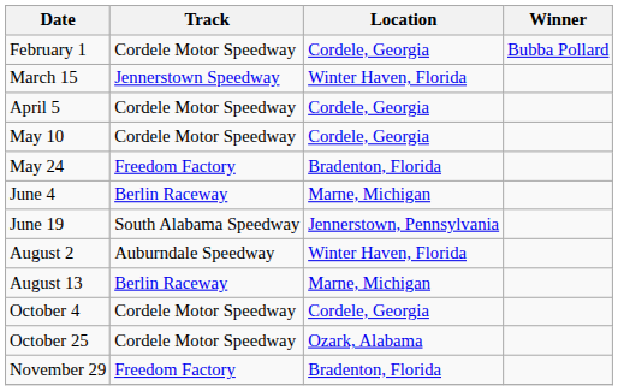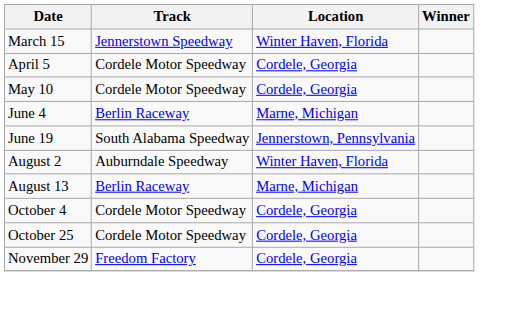 <table class="wikitable" style="font-size:90%;">
 <tr>
 <th>Date</th>
 <th>Track</th>
 <th>Location</th>
 <th>Winner</th>
-</tr>
-<tr>
-<td>February 1</td>
-<td>Cordele Motor Speedway</td>
-<td><a href='#'>Cordele, Georgia</a></td>
-<td><a href='#'>Bubba Pollard</a></td>
 </tr>
 <tr>
 <td>March 15</td>
 <td><a href='#'>Jennerstown Speedway</a></td>
 <td><a href='#'>Winter Haven, Florida</a></td>
 <td></td>
 </tr>
 <tr>
 <td>April 5</td>
 <td>Cordele Motor Speedway</td>
 <td><a href='#'>Cordele, Georgia</a></td>
 <td></td>
 </tr>
 <tr>
 <td>May 10</td>
 <td>Cordele Motor Speedway</td>
 <td><a href='#'>Cordele, Georgia</a></td>
-<td></td>
-</tr>
-<tr>
-<td>May 24</td>
-<td><a href='#'>Freedom Factory</a></td>
-<td><a href='#'>Bradenton, Florida</a></td>
 <td></td>
 </tr>
 <tr>
 <td>June 4</td>
 <td><a href='#'>Berlin Raceway</a></td>
 <td><a href='#'>Marne, Michigan</a></td>
 <td></td>
 </tr>
 <tr>
 <td>June 19</td>
 <td>South Alabama Speedway</td>
 <td><a href='#'>Jennerstown, Pennsylvania</a></td>
 <td></td>
 </tr>
 <tr>
 <td>August 2</td>
 <td>Auburndale Speedway</td>
 <td><a href='#'>Winter Haven, Florida</a></td>
 <td></td>
 </tr>
 <tr>
 <td>August 13</td>
 <td><a href='#'>Berlin Raceway</a></td>
 <td><a href='#'>Marne, Michigan</a></td>
 <td></td>
 </tr>
 <tr>
 <td>October 4</td>
 <td>Cordele Motor Speedway</td>
 <td><a href='#'>Cordele, Georgia</a></td>
 <td></td>
 </tr>
 <tr>
 <td>October 25</td>
 <td>Cordele Motor Speedway</td>
-<td><a href='#'>Ozark, Alabama</a></td>
+<td><a href='#'>Cordele, Georgia</a></td>
 <td></td>
 </tr>
 <tr>
 <td>November 29</td>
 <td><a href='#'>Freedom Factory</a></td>
-<td><a href='#'>Bradenton, Florida</a></td>
+<td><a href='#'>Cordele, Georgia</a></td>
 <td></td>
 </tr>
 <tr>
 </tr>
 </table>
